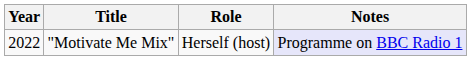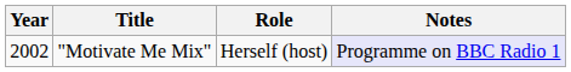 <table class="wikitable sortable">
 <tr>
 <th>Year</th>
 <th>Title</th>
 <th>Role</th>
 <th class="unsortable">Notes</th>
 </tr>
 <tr>
-<td>2022</td>
+<td>2002</td>
 <td>"Motivate Me Mix"</td>
 <td>Herself (host)</td>
 <td style="background: lavender;">Programme on <a href='#'>BBC Radio 1</a></td>
 </tr>
 <tr>
 </tr>
 </table>
